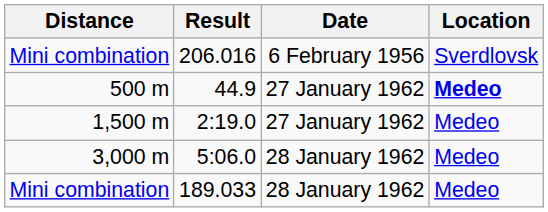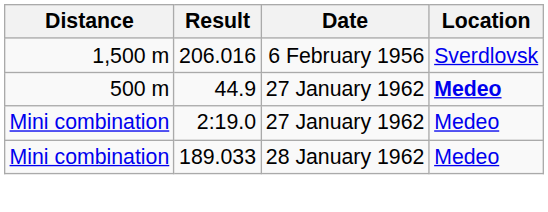 <table class="wikitable">
 <tr>
 <th>Distance</th>
 <th>Result</th>
 <th>Date</th>
 <th>Location</th>
 </tr>
 <tr align="right">
-<td><a href='#'>Mini combination</a></td>
+<td>1,500 m</td>
 <td>206.016</td>
 <td>6 February 1956</td>
 <td align="left"><a href='#'>Sverdlovsk</a></td>
 </tr>
 <tr align="right">
 <td>500 m</td>
 <td>44.9</td>
 <td>27 January 1962</td>
 <td align="left"><strong><a href='#'>Medeo</a></strong></td>
 </tr>
 <tr align="right">
-<td>1,500 m</td>
+<td><a href='#'>Mini combination</a></td>
 <td>2:19.0</td>
 <td>27 January 1962</td>
-<td align="left"><a href='#'>Medeo</a></td>
-</tr>
-<tr align="right">
-<td>3,000 m</td>
-<td>5:06.0</td>
-<td>28 January 1962</td>
 <td align="left"><a href='#'>Medeo</a></td>
 </tr>
 <tr align="right">
 <td><a href='#'>Mini combination</a></td>
 <td>189.033</td>
 <td>28 January 1962</td>
 <td align="left"><a href='#'>Medeo</a></td>
 </tr>
 </table>
